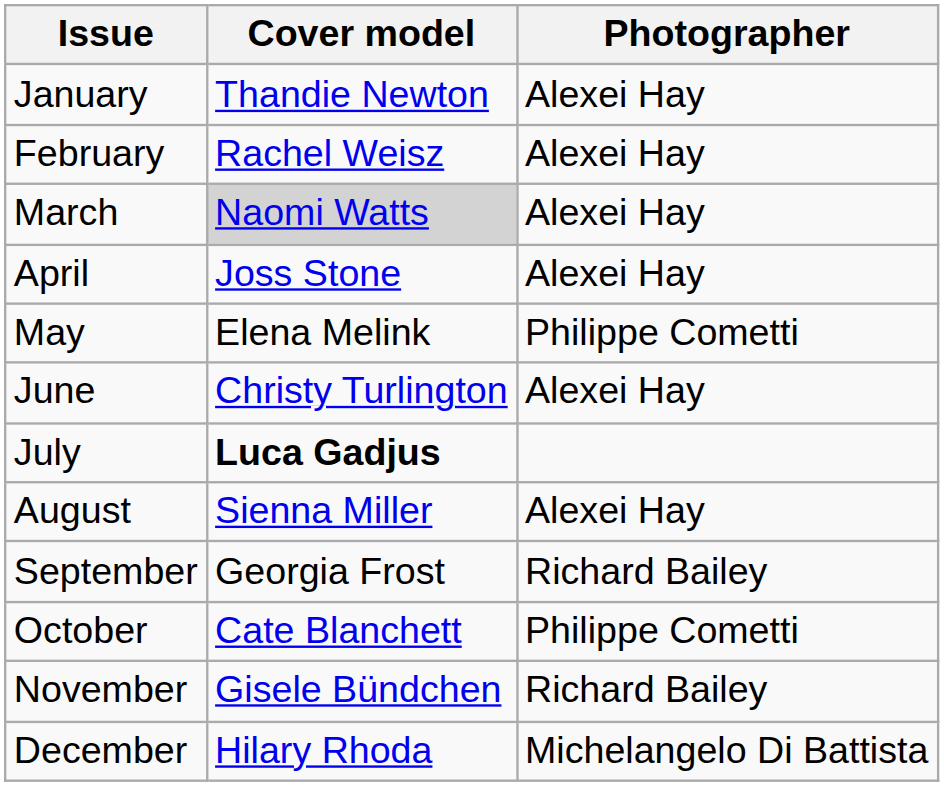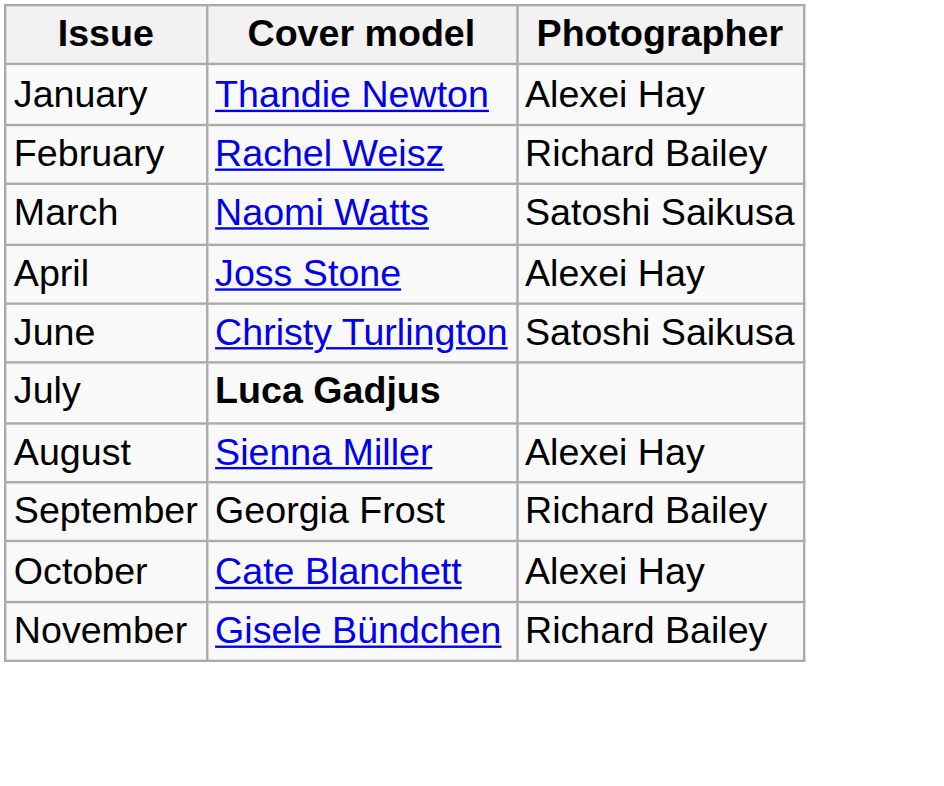 <table class="sortable wikitable">
 <tr>
 <th>Issue</th>
 <th>Cover model</th>
 <th>Photographer</th>
 </tr>
 <tr>
 <td>January</td>
 <td><a href='#'>Thandie Newton</a></td>
 <td>Alexei Hay</td>
 </tr>
 <tr>
 <td>February</td>
 <td><a href='#'>Rachel Weisz</a></td>
-<td>Alexei Hay</td>
+<td>Richard Bailey</td>
 </tr>
 <tr>
 <td>March</td>
-<td style="background: lightgrey;"><a href='#'>Naomi Watts</a></td>
-<td>Alexei Hay</td>
+<td><a href='#'>Naomi Watts</a></td>
+<td>Satoshi Saikusa</td>
 </tr>
 <tr>
 <td>April</td>
 <td><a href='#'>Joss Stone</a></td>
 <td>Alexei Hay</td>
 </tr>
 <tr>
-<td>May</td>
-<td>Elena Melink</td>
-<td>Philippe Cometti</td>
-</tr>
-<tr>
 <td>June</td>
 <td><a href='#'>Christy Turlington</a></td>
-<td>Alexei Hay</td>
+<td>Satoshi Saikusa</td>
 </tr>
 <tr>
 <td>July</td>
 <td><strong>Luca Gadjus</strong></td>
 <td></td>
 </tr>
 <tr>
 <td>August</td>
 <td><a href='#'>Sienna Miller</a></td>
 <td>Alexei Hay</td>
 </tr>
 <tr>
 <td>September</td>
 <td>Georgia Frost</td>
 <td>Richard Bailey</td>
 </tr>
 <tr>
 <td>October</td>
 <td><a href='#'>Cate Blanchett</a></td>
-<td>Philippe Cometti</td>
+<td>Alexei Hay</td>
 </tr>
 <tr>
 <td>November</td>
 <td><a href='#'>Gisele Bündchen</a></td>
 <td>Richard Bailey</td>
 </tr>
-<tr>
-<td>December</td>
-<td><a href='#'>Hilary Rhoda</a></td>
-<td>Michelangelo Di Battista</td>
-</tr>
 </table>
